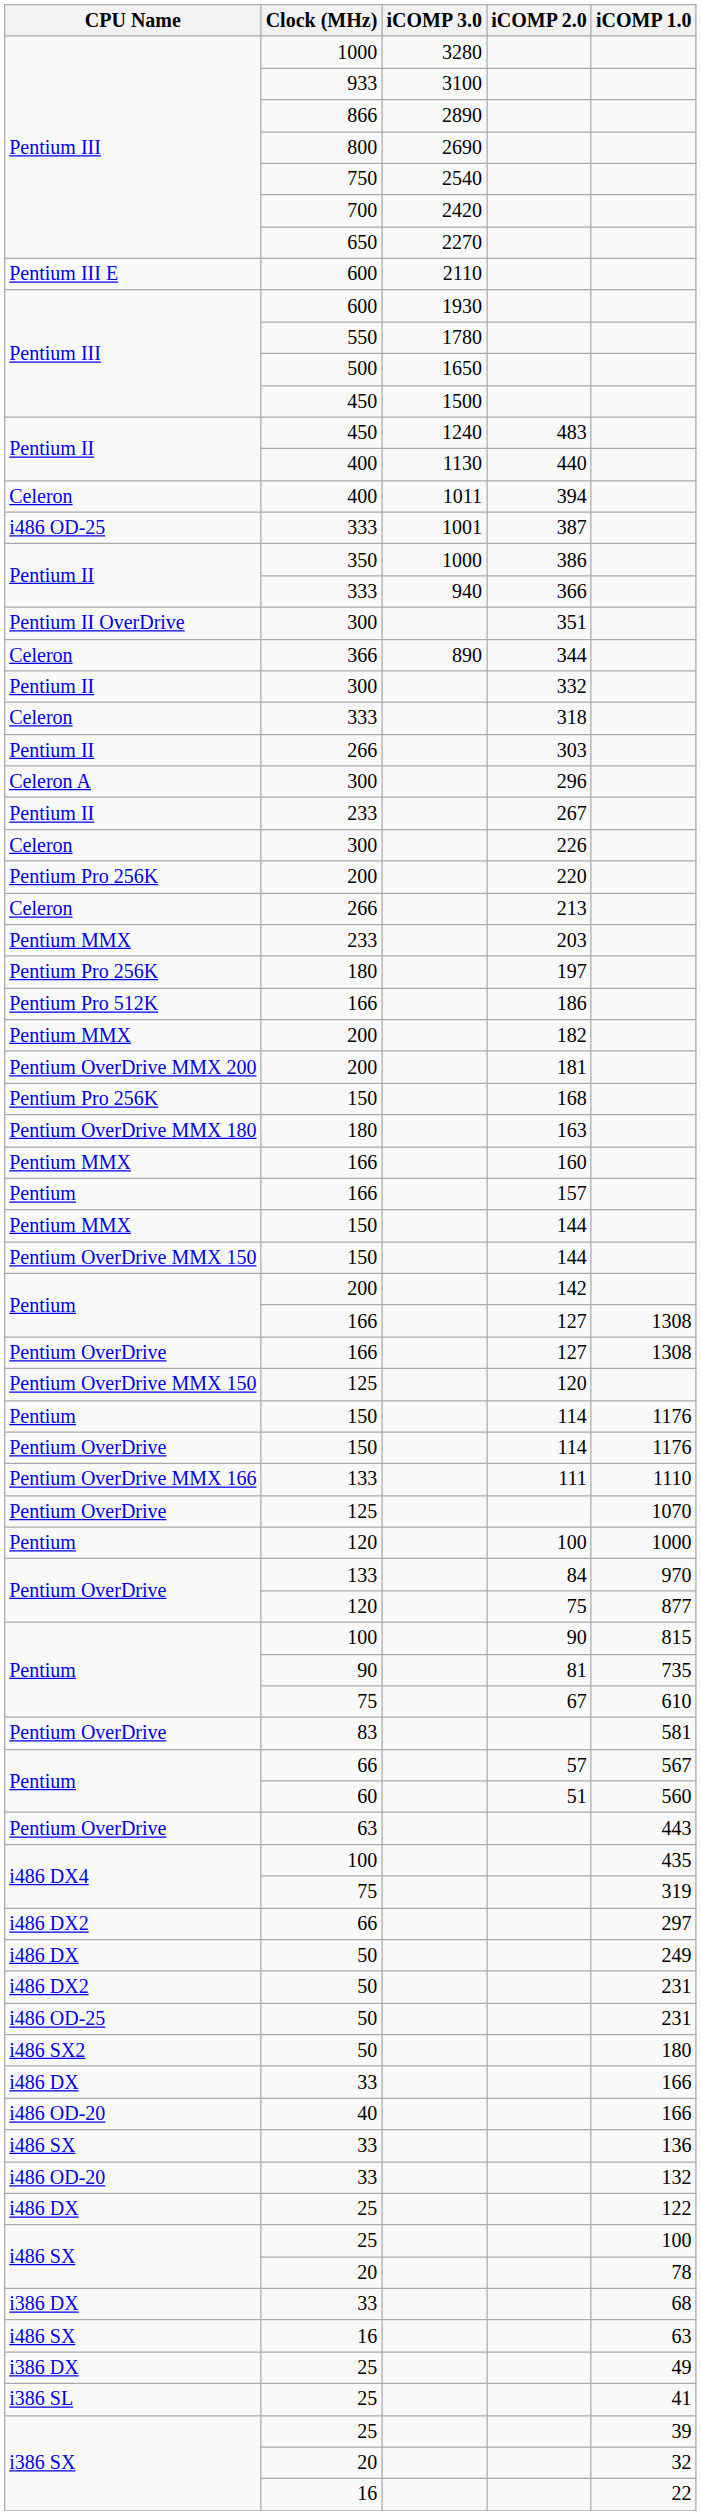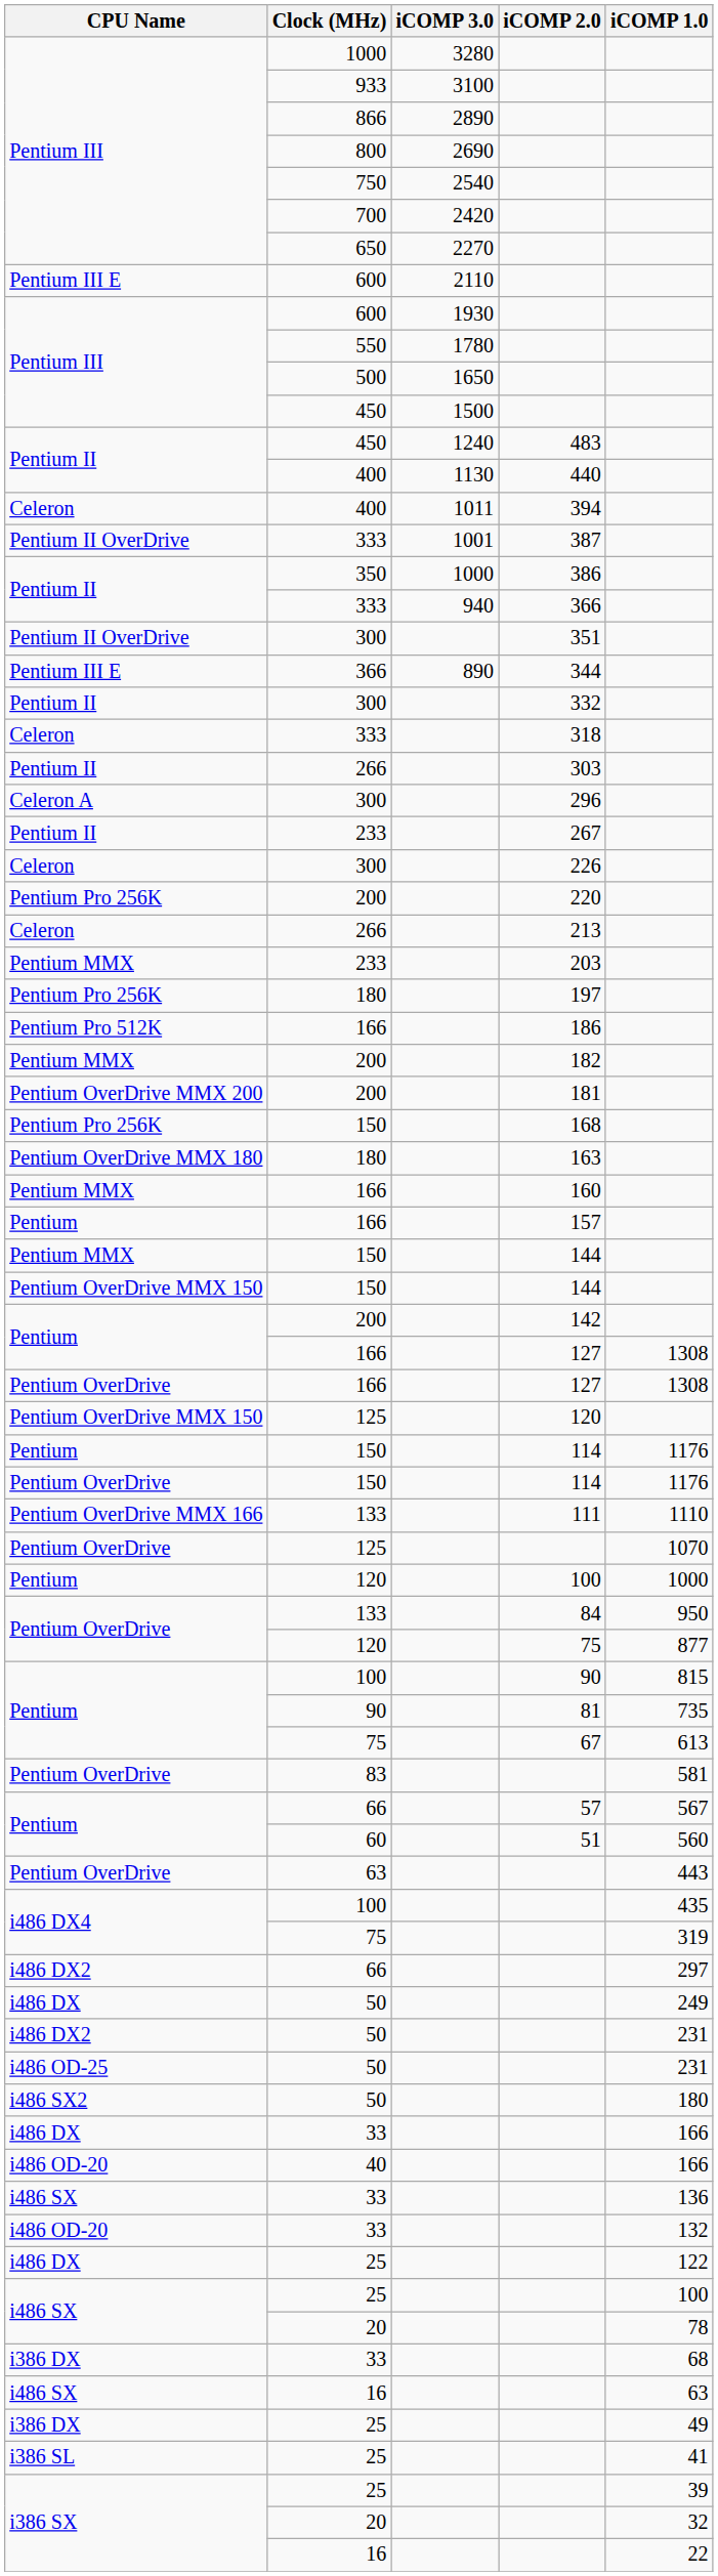 <table class="wikitable" style="text-align:right">
 <tr>
 <th>CPU Name</th>
 <th>Clock (MHz)</th>
 <th>iCOMP 3.0</th>
 <th>iCOMP 2.0</th>
 <th>iCOMP 1.0</th>
 </tr>
 <tr>
 <td align=left rowspan=7><a href='#'>Pentium III</a></td>
 <td>1000</td>
 <td>3280</td>
 <td></td>
 <td></td>
 </tr>
 <tr>
 <td>933</td>
 <td>3100</td>
 <td></td>
 <td></td>
 </tr>
 <tr>
 <td>866</td>
 <td>2890</td>
 <td></td>
 <td></td>
 </tr>
 <tr>
 <td>800</td>
 <td>2690</td>
 <td></td>
 <td></td>
 </tr>
 <tr>
 <td>750</td>
 <td>2540</td>
 <td></td>
 <td></td>
 </tr>
 <tr>
 <td>700</td>
 <td>2420</td>
 <td></td>
 <td></td>
 </tr>
 <tr>
 <td>650</td>
 <td>2270</td>
 <td></td>
 <td></td>
 </tr>
 <tr>
 <td align=left><a href='#'>Pentium III E</a></td>
 <td>600</td>
 <td>2110</td>
 <td></td>
 <td></td>
 </tr>
 <tr>
 <td align=left rowspan=4><a href='#'>Pentium III</a></td>
 <td>600</td>
 <td>1930</td>
 <td></td>
 <td></td>
 </tr>
 <tr>
 <td>550</td>
 <td>1780</td>
 <td></td>
 <td></td>
 </tr>
 <tr>
 <td>500</td>
 <td>1650</td>
 <td></td>
 <td></td>
 </tr>
 <tr>
 <td>450</td>
 <td>1500</td>
 <td></td>
 <td></td>
 </tr>
 <tr>
 <td align=left rowspan=2><a href='#'>Pentium II</a></td>
 <td>450</td>
 <td>1240</td>
 <td>483</td>
 <td></td>
 </tr>
 <tr>
 <td>400</td>
 <td>1130</td>
 <td>440</td>
 <td></td>
 </tr>
 <tr>
 <td align=left><a href='#'>Celeron</a></td>
 <td>400</td>
 <td>1011</td>
 <td>394</td>
 <td></td>
 </tr>
 <tr>
-<td align=left><a href='#'>i486 OD-25</a></td>
+<td align=left><a href='#'>Pentium II OverDrive</a></td>
 <td>333</td>
 <td>1001</td>
 <td>387</td>
 <td></td>
 </tr>
 <tr>
 <td align=left rowspan=2><a href='#'>Pentium II</a></td>
 <td>350</td>
 <td>1000</td>
 <td>386</td>
 <td></td>
 </tr>
 <tr>
 <td>333</td>
 <td>940</td>
 <td>366</td>
 <td></td>
 </tr>
 <tr>
 <td align=left><a href='#'>Pentium II OverDrive</a></td>
 <td>300</td>
 <td></td>
 <td>351</td>
 <td></td>
 </tr>
 <tr>
-<td align=left><a href='#'>Celeron</a></td>
+<td align=left><a href='#'>Pentium III E</a></td>
 <td>366</td>
 <td>890</td>
 <td>344</td>
 <td></td>
 </tr>
 <tr>
 <td align=left><a href='#'>Pentium II</a></td>
 <td>300</td>
 <td></td>
 <td>332</td>
 <td></td>
 </tr>
 <tr>
 <td align=left><a href='#'>Celeron</a></td>
 <td>333</td>
 <td></td>
 <td>318</td>
 <td></td>
 </tr>
 <tr>
 <td align=left><a href='#'>Pentium II</a></td>
 <td>266</td>
 <td></td>
 <td>303</td>
 <td></td>
 </tr>
 <tr>
 <td align=left><a href='#'>Celeron A</a></td>
 <td>300</td>
 <td></td>
 <td>296</td>
 <td></td>
 </tr>
 <tr>
 <td align=left><a href='#'>Pentium II</a></td>
 <td>233</td>
 <td></td>
 <td>267</td>
 <td></td>
 </tr>
 <tr>
 <td align=left><a href='#'>Celeron</a></td>
 <td>300</td>
 <td></td>
 <td>226</td>
 <td></td>
 </tr>
 <tr>
 <td align=left><a href='#'>Pentium Pro 256K</a></td>
 <td>200</td>
 <td></td>
 <td>220</td>
 <td></td>
 </tr>
 <tr>
 <td align=left><a href='#'>Celeron</a></td>
 <td>266</td>
 <td></td>
 <td>213</td>
 <td></td>
 </tr>
 <tr>
 <td align=left><a href='#'>Pentium MMX</a></td>
 <td>233</td>
 <td></td>
 <td>203</td>
 <td></td>
 </tr>
 <tr>
 <td align=left><a href='#'>Pentium Pro 256K</a></td>
 <td>180</td>
 <td></td>
 <td>197</td>
 <td></td>
 </tr>
 <tr>
 <td align=left><a href='#'>Pentium Pro 512K</a></td>
 <td>166</td>
 <td></td>
 <td>186</td>
 <td></td>
 </tr>
 <tr>
 <td align=left><a href='#'>Pentium MMX</a></td>
 <td>200</td>
 <td></td>
 <td>182</td>
 <td></td>
 </tr>
 <tr>
 <td align=left><a href='#'>Pentium OverDrive MMX 200</a></td>
 <td>200</td>
 <td></td>
 <td>181</td>
 <td></td>
 </tr>
 <tr>
 <td align=left><a href='#'>Pentium Pro 256K</a></td>
 <td>150</td>
 <td></td>
 <td>168</td>
 <td></td>
 </tr>
 <tr>
 <td align=left><a href='#'>Pentium OverDrive MMX 180</a></td>
 <td>180</td>
 <td></td>
 <td>163</td>
 <td></td>
 </tr>
 <tr>
 <td align=left><a href='#'>Pentium MMX</a></td>
 <td>166</td>
 <td></td>
 <td>160</td>
 <td></td>
 </tr>
 <tr>
 <td align=left><a href='#'>Pentium</a></td>
 <td>166</td>
 <td></td>
 <td>157</td>
 <td></td>
 </tr>
 <tr>
 <td align=left><a href='#'>Pentium MMX</a></td>
 <td>150</td>
 <td></td>
 <td>144</td>
 <td></td>
 </tr>
 <tr>
 <td align=left><a href='#'>Pentium OverDrive MMX 150</a></td>
 <td>150</td>
 <td></td>
 <td>144</td>
 <td></td>
 </tr>
 <tr>
 <td align=left rowspan=2><a href='#'>Pentium</a></td>
 <td>200</td>
 <td></td>
 <td>142</td>
 <td></td>
 </tr>
 <tr>
 <td>166</td>
 <td></td>
 <td>127</td>
 <td>1308</td>
 </tr>
 <tr>
 <td align=left><a href='#'>Pentium OverDrive</a></td>
 <td>166</td>
 <td></td>
 <td>127</td>
 <td>1308</td>
 </tr>
 <tr>
 <td align=left><a href='#'>Pentium OverDrive MMX 150</a></td>
 <td>125</td>
 <td></td>
 <td>120</td>
 <td></td>
 </tr>
 <tr>
 <td align=left><a href='#'>Pentium</a></td>
 <td>150</td>
 <td></td>
 <td>114</td>
 <td>1176</td>
 </tr>
 <tr>
 <td align=left><a href='#'>Pentium OverDrive</a></td>
 <td>150</td>
 <td></td>
 <td>114</td>
 <td>1176</td>
 </tr>
 <tr>
 <td align=left><a href='#'>Pentium OverDrive MMX 166</a></td>
 <td>133</td>
 <td></td>
 <td>111</td>
 <td>1110</td>
 </tr>
 <tr>
 <td align=left><a href='#'>Pentium OverDrive</a></td>
 <td>125</td>
 <td></td>
 <td></td>
 <td>1070</td>
 </tr>
 <tr>
 <td align=left><a href='#'>Pentium</a></td>
 <td>120</td>
 <td></td>
 <td>100</td>
 <td>1000</td>
 </tr>
 <tr>
 <td align=left rowspan=2><a href='#'>Pentium OverDrive</a></td>
 <td>133</td>
 <td></td>
 <td>84</td>
-<td>970</td>
+<td>950</td>
 </tr>
 <tr>
 <td>120</td>
 <td></td>
 <td>75</td>
 <td>877</td>
 </tr>
 <tr>
 <td align=left rowspan=3><a href='#'>Pentium</a></td>
 <td>100</td>
 <td></td>
 <td>90</td>
 <td>815</td>
 </tr>
 <tr>
 <td>90</td>
 <td></td>
 <td>81</td>
 <td>735</td>
 </tr>
 <tr>
 <td>75</td>
 <td></td>
 <td>67</td>
-<td>610</td>
+<td>613</td>
 </tr>
 <tr>
 <td align=left><a href='#'>Pentium OverDrive</a></td>
 <td>83</td>
 <td></td>
 <td></td>
 <td>581</td>
 </tr>
 <tr>
 <td align=left rowspan=2><a href='#'>Pentium</a></td>
 <td>66</td>
 <td></td>
 <td>57</td>
 <td>567</td>
 </tr>
 <tr>
 <td>60</td>
 <td></td>
 <td>51</td>
 <td>560</td>
 </tr>
 <tr>
 <td align=left><a href='#'>Pentium OverDrive</a></td>
 <td>63</td>
 <td></td>
 <td></td>
 <td>443</td>
 </tr>
 <tr>
 <td align=left rowspan=2><a href='#'>i486 DX4</a></td>
 <td>100</td>
 <td></td>
 <td></td>
 <td>435</td>
 </tr>
 <tr>
 <td>75</td>
 <td></td>
 <td></td>
 <td>319</td>
 </tr>
 <tr>
 <td align=left><a href='#'>i486 DX2</a></td>
 <td>66</td>
 <td></td>
 <td></td>
 <td>297</td>
 </tr>
 <tr>
 <td align=left><a href='#'>i486 DX</a></td>
 <td>50</td>
 <td></td>
 <td></td>
 <td>249</td>
 </tr>
 <tr>
 <td align=left><a href='#'>i486 DX2</a></td>
 <td>50</td>
 <td></td>
 <td></td>
 <td>231</td>
 </tr>
 <tr>
 <td align=left><a href='#'>i486 OD-25</a></td>
 <td>50</td>
 <td></td>
 <td></td>
 <td>231</td>
 </tr>
 <tr>
 <td align=left><a href='#'>i486 SX2</a></td>
 <td>50</td>
 <td></td>
 <td></td>
 <td>180</td>
 </tr>
 <tr>
 <td align=left><a href='#'>i486 DX</a></td>
 <td>33</td>
 <td></td>
 <td></td>
 <td>166</td>
 </tr>
 <tr>
 <td align=left><a href='#'>i486 OD-20</a></td>
 <td>40</td>
 <td></td>
 <td></td>
 <td>166</td>
 </tr>
 <tr>
 <td align=left><a href='#'>i486 SX</a></td>
 <td>33</td>
 <td></td>
 <td></td>
 <td>136</td>
 </tr>
 <tr>
 <td align=left><a href='#'>i486 OD-20</a></td>
 <td>33</td>
 <td></td>
 <td></td>
 <td>132</td>
 </tr>
 <tr>
 <td align=left><a href='#'>i486 DX</a></td>
 <td>25</td>
 <td></td>
 <td></td>
 <td>122</td>
 </tr>
 <tr>
 <td align=left rowspan=2><a href='#'>i486 SX</a></td>
 <td>25</td>
 <td></td>
 <td></td>
 <td>100</td>
 </tr>
 <tr>
 <td>20</td>
 <td></td>
 <td></td>
 <td>78</td>
 </tr>
 <tr>
 <td align=left><a href='#'>i386 DX</a></td>
 <td>33</td>
 <td></td>
 <td></td>
 <td>68</td>
 </tr>
 <tr>
 <td align=left><a href='#'>i486 SX</a></td>
 <td>16</td>
 <td></td>
 <td></td>
 <td>63</td>
 </tr>
 <tr>
 <td align=left><a href='#'>i386 DX</a></td>
 <td>25</td>
 <td></td>
 <td></td>
 <td>49</td>
 </tr>
 <tr>
 <td align=left><a href='#'>i386 SL</a></td>
 <td>25</td>
 <td></td>
 <td></td>
 <td>41</td>
 </tr>
 <tr>
 <td align=left rowspan=3><a href='#'>i386 SX</a></td>
 <td>25</td>
 <td></td>
 <td></td>
 <td>39</td>
 </tr>
 <tr>
 <td>20</td>
 <td></td>
 <td></td>
 <td>32</td>
 </tr>
 <tr>
 <td>16</td>
 <td></td>
 <td></td>
 <td>22</td>
 </tr>
 </table>
